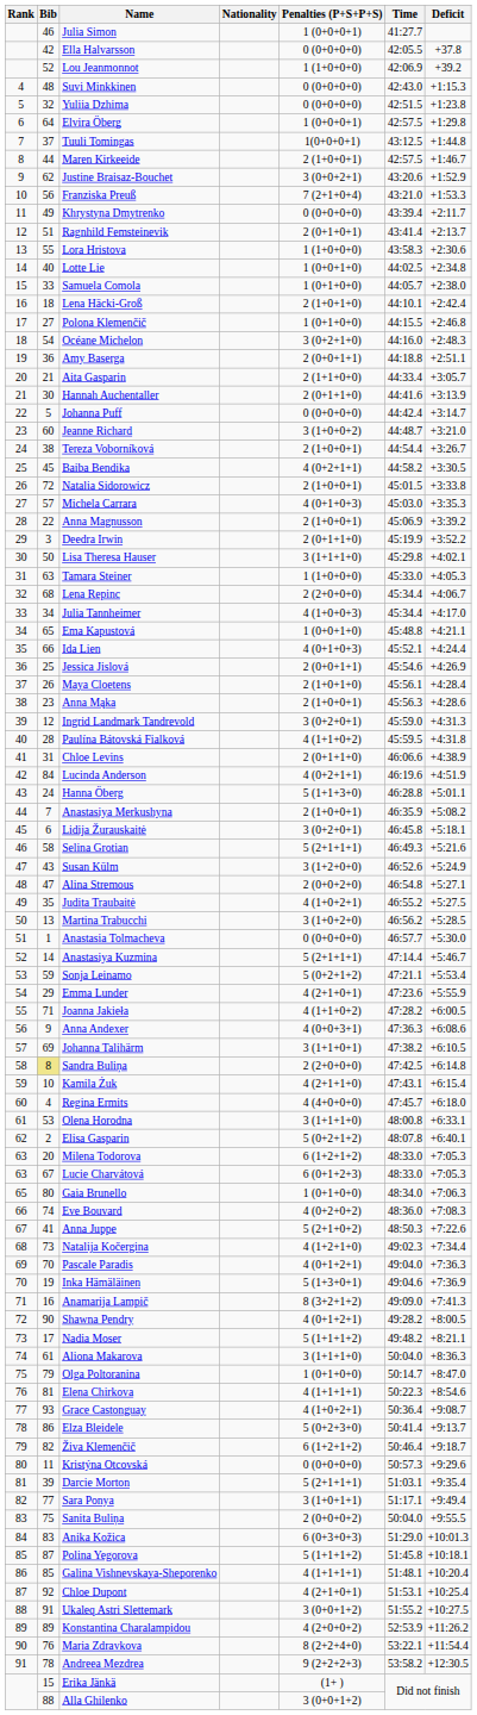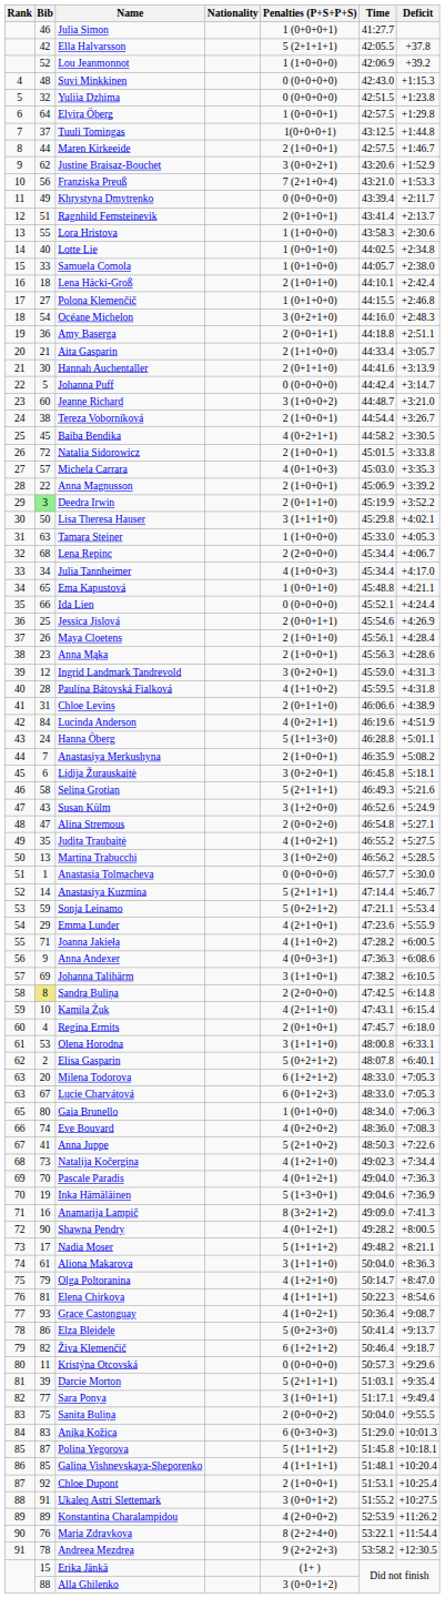 <table class="wikitable sortable" style="text-align:center">
 <tr>
 <th>Rank</th>
 <th>Bib</th>
 <th>Name</th>
 <th>Nationality</th>
 <th>Penalties (P+S+P+S)</th>
 <th>Time</th>
 <th>Deficit</th>
 </tr>
 <tr>
 <td></td>
 <td>46</td>
 <td align=left><a href='#'>Julia Simon</a></td>
 <td align=left></td>
 <td>1 (0+0+0+1)</td>
 <td>41:27.7</td>
 <td></td>
 </tr>
 <tr>
 <td></td>
 <td>42</td>
 <td align=left><a href='#'>Ella Halvarsson</a></td>
 <td align=left></td>
-<td>0 (0+0+0+0)</td>
+<td>5 (2+1+1+1)</td>
 <td>42:05.5</td>
 <td>+37.8</td>
 </tr>
 <tr>
 <td></td>
 <td>52</td>
 <td align=left><a href='#'>Lou Jeanmonnot</a></td>
 <td align=left></td>
 <td>1 (1+0+0+0)</td>
 <td>42:06.9</td>
 <td>+39.2</td>
 </tr>
 <tr>
 <td>4</td>
 <td>48</td>
 <td align=left><a href='#'>Suvi Minkkinen</a></td>
 <td align=left></td>
 <td>0 (0+0+0+0)</td>
 <td>42:43.0</td>
 <td>+1:15.3</td>
 </tr>
 <tr>
 <td>5</td>
 <td>32</td>
 <td align=left><a href='#'>Yuliia Dzhima</a></td>
 <td align=left></td>
 <td>0 (0+0+0+0)</td>
 <td>42:51.5</td>
 <td>+1:23.8</td>
 </tr>
 <tr>
 <td>6</td>
 <td>64</td>
 <td align=left><a href='#'>Elvira Öberg</a></td>
 <td align=left></td>
 <td>1 (0+0+0+1)</td>
 <td>42:57.5</td>
 <td>+1:29.8</td>
 </tr>
 <tr>
 <td>7</td>
 <td>37</td>
 <td align=left><a href='#'>Tuuli Tomingas</a></td>
 <td align=left></td>
 <td>1(0+0+0+1)</td>
 <td>43:12.5</td>
 <td>+1:44.8</td>
 </tr>
 <tr>
 <td>8</td>
 <td>44</td>
 <td align=left><a href='#'>Maren Kirkeeide</a></td>
 <td align=left></td>
 <td>2 (1+0+0+1)</td>
 <td>42:57.5</td>
 <td>+1:46.7</td>
 </tr>
 <tr>
 <td>9</td>
 <td>62</td>
 <td align=left><a href='#'>Justine Braisaz-Bouchet</a></td>
 <td align=left></td>
 <td>3 (0+0+2+1)</td>
 <td>43:20.6</td>
 <td>+1:52.9</td>
 </tr>
 <tr>
 <td>10</td>
 <td>56</td>
 <td align=left><a href='#'>Franziska Preuß</a></td>
 <td align=left></td>
 <td>7 (2+1+0+4)</td>
 <td>43:21.0</td>
 <td>+1:53.3</td>
 </tr>
 <tr>
 <td>11</td>
 <td>49</td>
 <td align=left><a href='#'>Khrystyna Dmytrenko</a></td>
 <td align=left></td>
 <td>0 (0+0+0+0)</td>
 <td>43:39.4</td>
 <td>+2:11.7</td>
 </tr>
 <tr>
 <td>12</td>
 <td>51</td>
 <td align=left><a href='#'>Ragnhild Femsteinevik</a></td>
 <td align=left></td>
 <td>2 (0+1+0+1)</td>
 <td>43:41.4</td>
 <td>+2:13.7</td>
 </tr>
 <tr>
 <td>13</td>
 <td>55</td>
 <td align=left><a href='#'>Lora Hristova</a></td>
 <td align=left></td>
 <td>1 (1+0+0+0)</td>
 <td>43:58.3</td>
 <td>+2:30.6</td>
 </tr>
 <tr>
 <td>14</td>
 <td>40</td>
 <td align=left><a href='#'>Lotte Lie</a></td>
 <td align=left></td>
 <td>1 (0+0+1+0)</td>
 <td>44:02.5</td>
 <td>+2:34.8</td>
 </tr>
 <tr>
 <td>15</td>
 <td>33</td>
 <td align=left><a href='#'>Samuela Comola</a></td>
 <td align=left></td>
 <td>1 (0+1+0+0)</td>
 <td>44:05.7</td>
 <td>+2:38.0</td>
 </tr>
 <tr>
 <td>16</td>
 <td>18</td>
 <td align=left><a href='#'>Lena Häcki-Groß</a></td>
 <td align=left></td>
 <td>2 (1+0+1+0)</td>
 <td>44:10.1</td>
 <td>+2:42.4</td>
 </tr>
 <tr>
 <td>17</td>
 <td>27</td>
 <td align=left><a href='#'>Polona Klemenčič</a></td>
 <td align=left></td>
 <td>1 (0+1+0+0)</td>
 <td>44:15.5</td>
 <td>+2:46.8</td>
 </tr>
 <tr>
 <td>18</td>
 <td>54</td>
 <td align=left><a href='#'>Océane Michelon</a></td>
 <td align=left></td>
 <td>3 (0+2+1+0)</td>
 <td>44:16.0</td>
 <td>+2:48.3</td>
 </tr>
 <tr>
 <td>19</td>
 <td>36</td>
 <td align=left><a href='#'>Amy Baserga</a></td>
 <td align=left></td>
 <td>2 (0+0+1+1)</td>
 <td>44:18.8</td>
 <td>+2:51.1</td>
 </tr>
 <tr>
 <td>20</td>
 <td>21</td>
 <td align=left><a href='#'>Aita Gasparin</a></td>
 <td align=left></td>
 <td>2 (1+1+0+0)</td>
 <td>44:33.4</td>
 <td>+3:05.7</td>
 </tr>
 <tr>
 <td>21</td>
 <td>30</td>
 <td align=left><a href='#'>Hannah Auchentaller</a></td>
 <td align=left></td>
 <td>2 (0+1+1+0)</td>
 <td>44:41.6</td>
 <td>+3:13.9</td>
 </tr>
 <tr>
 <td>22</td>
 <td>5</td>
 <td align=left><a href='#'>Johanna Puff</a></td>
 <td align=left></td>
 <td>0 (0+0+0+0)</td>
 <td>44:42.4</td>
 <td>+3:14.7</td>
 </tr>
 <tr>
 <td>23</td>
 <td>60</td>
 <td align=left><a href='#'>Jeanne Richard</a></td>
 <td align=left></td>
 <td>3 (1+0+0+2)</td>
 <td>44:48.7</td>
 <td>+3:21.0</td>
 </tr>
 <tr>
 <td>24</td>
 <td>38</td>
 <td align=left><a href='#'>Tereza Voborníková</a></td>
 <td align=left></td>
 <td>2 (1+0+0+1)</td>
 <td>44:54.4</td>
 <td>+3:26.7</td>
 </tr>
 <tr>
 <td>25</td>
 <td>45</td>
 <td align=left><a href='#'>Baiba Bendika</a></td>
 <td align=left></td>
 <td>4 (0+2+1+1)</td>
 <td>44:58.2</td>
 <td>+3:30.5</td>
 </tr>
 <tr>
 <td>26</td>
 <td>72</td>
 <td align=left><a href='#'>Natalia Sidorowicz</a></td>
 <td align=left></td>
 <td>2 (1+0+0+1)</td>
 <td>45:01.5</td>
 <td>+3:33.8</td>
 </tr>
 <tr>
 <td>27</td>
 <td>57</td>
 <td align=left><a href='#'>Michela Carrara</a></td>
 <td align=left></td>
 <td>4 (0+1+0+3)</td>
 <td>45:03.0</td>
 <td>+3:35.3</td>
 </tr>
 <tr>
 <td>28</td>
 <td>22</td>
 <td align=left><a href='#'>Anna Magnusson</a></td>
 <td align=left></td>
 <td>2 (1+0+0+1)</td>
 <td>45:06.9</td>
 <td>+3:39.2</td>
 </tr>
 <tr>
 <td>29</td>
-<td>3</td>
+<td style="background: lightgreen;">3</td>
 <td align=left><a href='#'>Deedra Irwin</a></td>
 <td align=left></td>
 <td>2 (0+1+1+0)</td>
 <td>45:19.9</td>
 <td>+3:52.2</td>
 </tr>
 <tr>
 <td>30</td>
 <td>50</td>
 <td align=left><a href='#'>Lisa Theresa Hauser</a></td>
 <td align=left></td>
 <td>3 (1+1+1+0)</td>
 <td>45:29.8</td>
 <td>+4:02.1</td>
 </tr>
 <tr>
 <td>31</td>
 <td>63</td>
 <td align=left><a href='#'>Tamara Steiner</a></td>
 <td align=left></td>
 <td>1 (1+0+0+0)</td>
 <td>45:33.0</td>
 <td>+4:05.3</td>
 </tr>
 <tr>
 <td>32</td>
 <td>68</td>
 <td align=left><a href='#'>Lena Repinc</a></td>
 <td align=left></td>
 <td>2 (2+0+0+0)</td>
 <td>45:34.4</td>
 <td>+4:06.7</td>
 </tr>
 <tr>
 <td>33</td>
 <td>34</td>
 <td align=left><a href='#'>Julia Tannheimer</a></td>
 <td align=left></td>
 <td>4 (1+0+0+3)</td>
 <td>45:34.4</td>
 <td>+4:17.0</td>
 </tr>
 <tr>
 <td>34</td>
 <td>65</td>
 <td align=left><a href='#'>Ema Kapustová</a></td>
 <td align=left></td>
 <td>1 (0+0+1+0)</td>
 <td>45:48.8</td>
 <td>+4:21.1</td>
 </tr>
 <tr>
 <td>35</td>
 <td>66</td>
 <td align=left><a href='#'>Ida Lien</a></td>
 <td align=left></td>
-<td>4 (0+1+0+3)</td>
+<td>0 (0+0+0+0)</td>
 <td>45:52.1</td>
 <td>+4:24.4</td>
 </tr>
 <tr>
 <td>36</td>
 <td>25</td>
 <td align=left><a href='#'>Jessica Jislová</a></td>
 <td align=left></td>
 <td>2 (0+0+1+1)</td>
 <td>45:54.6</td>
 <td>+4:26.9</td>
 </tr>
 <tr>
 <td>37</td>
 <td>26</td>
 <td align=left><a href='#'>Maya Cloetens</a></td>
 <td align=left></td>
 <td>2 (1+0+1+0)</td>
 <td>45:56.1</td>
 <td>+4:28.4</td>
 </tr>
 <tr>
 <td>38</td>
 <td>23</td>
 <td align=left><a href='#'>Anna Mąka</a></td>
 <td align=left></td>
 <td>2 (1+0+0+1)</td>
 <td>45:56.3</td>
 <td>+4:28.6</td>
 </tr>
 <tr>
 <td>39</td>
 <td>12</td>
 <td align=left><a href='#'>Ingrid Landmark Tandrevold</a></td>
 <td align=left></td>
 <td>3 (0+2+0+1)</td>
 <td>45:59.0</td>
 <td>+4:31.3</td>
 </tr>
 <tr>
 <td>40</td>
 <td>28</td>
 <td align=left><a href='#'>Paulína Bátovská Fialková</a></td>
 <td align=left></td>
 <td>4 (1+1+0+2)</td>
 <td>45:59.5</td>
 <td>+4:31.8</td>
 </tr>
 <tr>
 <td>41</td>
 <td>31</td>
 <td align=left><a href='#'>Chloe Levins</a></td>
 <td align=left></td>
 <td>2 (0+1+1+0)</td>
 <td>46:06.6</td>
 <td>+4:38.9</td>
 </tr>
 <tr>
 <td>42</td>
 <td>84</td>
 <td align=left><a href='#'>Lucinda Anderson</a></td>
 <td align=left></td>
 <td>4 (0+2+1+1)</td>
 <td>46:19.6</td>
 <td>+4:51.9</td>
 </tr>
 <tr>
 <td>43</td>
 <td>24</td>
 <td align=left><a href='#'>Hanna Öberg</a></td>
 <td align=left></td>
 <td>5 (1+1+3+0)</td>
 <td>46:28.8</td>
 <td>+5:01.1</td>
 </tr>
 <tr>
 <td>44</td>
 <td>7</td>
 <td align=left><a href='#'>Anastasiya Merkushyna</a></td>
 <td align=left></td>
 <td>2 (1+0+0+1)</td>
 <td>46:35.9</td>
 <td>+5:08.2</td>
 </tr>
 <tr>
 <td>45</td>
 <td>6</td>
 <td align=left><a href='#'>Lidija Žurauskaitė</a></td>
 <td align=left></td>
 <td>3 (0+2+0+1)</td>
 <td>46:45.8</td>
 <td>+5:18.1</td>
 </tr>
 <tr>
 <td>46</td>
 <td>58</td>
 <td align=left><a href='#'>Selina Grotian</a></td>
 <td align=left></td>
 <td>5 (2+1+1+1)</td>
 <td>46:49.3</td>
 <td>+5:21.6</td>
 </tr>
 <tr>
 <td>47</td>
 <td>43</td>
 <td align=left><a href='#'>Susan Külm</a></td>
 <td align=left></td>
 <td>3 (1+2+0+0)</td>
 <td>46:52.6</td>
 <td>+5:24.9</td>
 </tr>
 <tr>
 <td>48</td>
 <td>47</td>
 <td align=left><a href='#'>Alina Stremous</a></td>
 <td align=left></td>
 <td>2 (0+0+2+0)</td>
 <td>46:54.8</td>
 <td>+5:27.1</td>
 </tr>
 <tr>
 <td>49</td>
 <td>35</td>
 <td align=left><a href='#'>Judita Traubaitė</a></td>
 <td align=left></td>
 <td>4 (1+0+2+1)</td>
 <td>46:55.2</td>
 <td>+5:27.5</td>
 </tr>
 <tr>
 <td>50</td>
 <td>13</td>
 <td align=left><a href='#'>Martina Trabucchi</a></td>
 <td align=left></td>
 <td>3 (1+0+2+0)</td>
 <td>46:56.2</td>
 <td>+5:28.5</td>
 </tr>
 <tr>
 <td>51</td>
 <td>1</td>
 <td align=left><a href='#'>Anastasia Tolmacheva</a></td>
 <td align=left></td>
 <td>0 (0+0+0+0)</td>
 <td>46:57.7</td>
 <td>+5:30.0</td>
 </tr>
 <tr>
 <td>52</td>
 <td>14</td>
 <td align=left><a href='#'>Anastasiya Kuzmina</a></td>
 <td align=left></td>
 <td>5 (2+1+1+1)</td>
 <td>47:14.4</td>
 <td>+5:46.7</td>
 </tr>
 <tr>
 <td>53</td>
 <td>59</td>
 <td align=left><a href='#'>Sonja Leinamo</a></td>
 <td align=left></td>
 <td>5 (0+2+1+2)</td>
 <td>47:21.1</td>
 <td>+5:53.4</td>
 </tr>
 <tr>
 <td>54</td>
 <td>29</td>
 <td align=left><a href='#'>Emma Lunder</a></td>
 <td align=left></td>
 <td>4 (2+1+0+1)</td>
 <td>47:23.6</td>
 <td>+5:55.9</td>
 </tr>
 <tr>
 <td>55</td>
 <td>71</td>
 <td align=left><a href='#'>Joanna Jakieła</a></td>
 <td align=left></td>
 <td>4 (1+1+0+2)</td>
 <td>47:28.2</td>
 <td>+6:00.5</td>
 </tr>
 <tr>
 <td>56</td>
 <td>9</td>
 <td align=left><a href='#'>Anna Andexer</a></td>
 <td align=left></td>
 <td>4 (0+0+3+1)</td>
 <td>47:36.3</td>
 <td>+6:08.6</td>
 </tr>
 <tr>
 <td>57</td>
 <td>69</td>
 <td align=left><a href='#'>Johanna Talihärm</a></td>
 <td align=left></td>
 <td>3 (1+1+0+1)</td>
 <td>47:38.2</td>
 <td>+6:10.5</td>
 </tr>
 <tr>
 <td>58</td>
 <td style="background: khaki;">8</td>
 <td align=left><a href='#'>Sandra Buliņa</a></td>
 <td align=left></td>
 <td>2 (2+0+0+0)</td>
 <td>47:42.5</td>
 <td>+6:14.8</td>
 </tr>
 <tr>
 <td>59</td>
 <td>10</td>
 <td align=left><a href='#'>Kamila Żuk</a></td>
 <td align=left></td>
 <td>4 (2+1+1+0)</td>
 <td>47:43.1</td>
 <td>+6:15.4</td>
 </tr>
 <tr>
 <td>60</td>
 <td>4</td>
 <td align=left><a href='#'>Regina Ermits</a></td>
 <td align=left></td>
-<td>4 (4+0+0+0)</td>
+<td>2 (0+1+0+1)</td>
 <td>47:45.7</td>
 <td>+6:18.0</td>
 </tr>
 <tr>
 <td>61</td>
 <td>53</td>
 <td align=left><a href='#'>Olena Horodna</a></td>
 <td align=left></td>
 <td>3 (1+1+1+0)</td>
 <td>48:00.8</td>
 <td>+6:33.1</td>
 </tr>
 <tr>
 <td>62</td>
 <td>2</td>
 <td align=left><a href='#'>Elisa Gasparin</a></td>
 <td align=left></td>
 <td>5 (0+2+1+2)</td>
 <td>48:07.8</td>
 <td>+6:40.1</td>
 </tr>
 <tr>
 <td>63</td>
 <td>20</td>
 <td align=left><a href='#'>Milena Todorova</a></td>
 <td align=left></td>
 <td>6 (1+2+1+2)</td>
 <td>48:33.0</td>
 <td>+7:05.3</td>
 </tr>
 <tr>
 <td>63</td>
 <td>67</td>
 <td align=left><a href='#'>Lucie Charvátová</a></td>
 <td align=left></td>
 <td>6 (0+1+2+3)</td>
 <td>48:33.0</td>
 <td>+7:05.3</td>
 </tr>
 <tr>
 <td>65</td>
 <td>80</td>
 <td align=left><a href='#'>Gaia Brunello</a></td>
 <td align=left></td>
 <td>1 (0+1+0+0)</td>
 <td>48:34.0</td>
 <td>+7:06.3</td>
 </tr>
 <tr>
 <td>66</td>
 <td>74</td>
 <td align=left><a href='#'>Eve Bouvard</a></td>
 <td align=left></td>
 <td>4 (0+2+0+2)</td>
 <td>48:36.0</td>
 <td>+7:08.3</td>
 </tr>
 <tr>
 <td>67</td>
 <td>41</td>
 <td align=left><a href='#'>Anna Juppe</a></td>
 <td align=left></td>
 <td>5 (2+1+0+2)</td>
 <td>48:50.3</td>
 <td>+7:22.6</td>
 </tr>
 <tr>
 <td>68</td>
 <td>73</td>
 <td align=left><a href='#'>Natalija Kočergina</a></td>
 <td align=left></td>
 <td>4 (1+2+1+0)</td>
 <td>49:02.3</td>
 <td>+7:34.4</td>
 </tr>
 <tr>
 <td>69</td>
 <td>70</td>
 <td align=left><a href='#'>Pascale Paradis</a></td>
 <td align=left></td>
 <td>4 (0+1+2+1)</td>
 <td>49:04.0</td>
 <td>+7:36.3</td>
 </tr>
 <tr>
 <td>70</td>
 <td>19</td>
 <td align=left><a href='#'>Inka Hämäläinen</a></td>
 <td align=left></td>
 <td>5 (1+3+0+1)</td>
 <td>49:04.6</td>
 <td>+7:36.9</td>
 </tr>
 <tr>
 <td>71</td>
 <td>16</td>
 <td align=left><a href='#'>Anamarija Lampič</a></td>
 <td align=left></td>
 <td>8 (3+2+1+2)</td>
 <td>49:09.0</td>
 <td>+7:41.3</td>
 </tr>
 <tr>
 <td>72</td>
 <td>90</td>
 <td align=left><a href='#'>Shawna Pendry</a></td>
 <td align=left></td>
 <td>4 (0+1+2+1)</td>
 <td>49:28.2</td>
 <td>+8:00.5</td>
 </tr>
 <tr>
 <td>73</td>
 <td>17</td>
 <td align=left><a href='#'>Nadia Moser</a></td>
 <td align=left></td>
 <td>5 (1+1+1+2)</td>
 <td>49:48.2</td>
 <td>+8:21.1</td>
 </tr>
 <tr>
 <td>74</td>
 <td>61</td>
 <td align=left><a href='#'>Aliona Makarova</a></td>
 <td align=left></td>
 <td>3 (1+1+1+0)</td>
 <td>50:04.0</td>
 <td>+8:36.3</td>
 </tr>
 <tr>
 <td>75</td>
 <td>79</td>
 <td align=left><a href='#'>Olga Poltoranina</a></td>
 <td align=left></td>
-<td>1 (0+1+0+0)</td>
+<td>4 (1+2+1+0)</td>
 <td>50:14.7</td>
 <td>+8:47.0</td>
 </tr>
 <tr>
 <td>76</td>
 <td>81</td>
 <td align=left><a href='#'>Elena Chirkova</a></td>
 <td align=left></td>
 <td>4 (1+1+1+1)</td>
 <td>50:22.3</td>
 <td>+8:54.6</td>
 </tr>
 <tr>
 <td>77</td>
 <td>93</td>
 <td align=left><a href='#'>Grace Castonguay</a></td>
 <td align=left></td>
 <td>4 (1+0+2+1)</td>
 <td>50:36.4</td>
 <td>+9:08.7</td>
 </tr>
 <tr>
 <td>78</td>
 <td>86</td>
 <td align=left><a href='#'>Elza Bleidele</a></td>
 <td align=left></td>
 <td>5 (0+2+3+0)</td>
 <td>50:41.4</td>
 <td>+9:13.7</td>
 </tr>
 <tr>
 <td>79</td>
 <td>82</td>
 <td align=left><a href='#'>Živa Klemenčič</a></td>
 <td align=left></td>
 <td>6 (1+2+1+2)</td>
 <td>50:46.4</td>
 <td>+9:18.7</td>
 </tr>
 <tr>
 <td>80</td>
 <td>11</td>
 <td align=left><a href='#'>Kristýna Otcovská</a></td>
 <td align=left></td>
 <td>0 (0+0+0+0)</td>
 <td>50:57.3</td>
 <td>+9:29.6</td>
 </tr>
 <tr>
 <td>81</td>
 <td>39</td>
 <td align=left><a href='#'>Darcie Morton</a></td>
 <td align=left></td>
 <td>5 (2+1+1+1)</td>
 <td>51:03.1</td>
 <td>+9:35.4</td>
 </tr>
 <tr>
 <td>82</td>
 <td>77</td>
 <td align=left><a href='#'>Sara Ponya</a></td>
 <td align=left></td>
 <td>3 (1+0+1+1)</td>
 <td>51:17.1</td>
 <td>+9:49.4</td>
 </tr>
 <tr>
 <td>83</td>
 <td>75</td>
 <td align=left><a href='#'>Sanita Buliņa</a></td>
 <td align=left></td>
 <td>2 (0+0+0+2)</td>
 <td>50:04.0</td>
 <td>+9:55.5</td>
 </tr>
 <tr>
 <td>84</td>
 <td>83</td>
 <td align=left><a href='#'>Anika Kožica</a></td>
 <td align=left></td>
 <td>6 (0+3+0+3)</td>
 <td>51:29.0</td>
 <td>+10:01.3</td>
 </tr>
 <tr>
 <td>85</td>
 <td>87</td>
 <td align=left><a href='#'>Polina Yegorova</a></td>
 <td align=left></td>
 <td>5 (1+1+1+2)</td>
 <td>51:45.8</td>
 <td>+10:18.1</td>
 </tr>
 <tr>
 <td>86</td>
 <td>85</td>
 <td align=left><a href='#'>Galina Vishnevskaya-Sheporenko</a></td>
 <td align=left></td>
 <td>4 (1+1+1+1)</td>
 <td>51:48.1</td>
 <td>+10:20.4</td>
 </tr>
 <tr>
 <td>87</td>
 <td>92</td>
 <td align=left><a href='#'>Chloe Dupont</a></td>
 <td align=left></td>
-<td>4 (2+1+0+1)</td>
+<td>2 (1+0+0+1)</td>
 <td>51:53.1</td>
 <td>+10:25.4</td>
 </tr>
 <tr>
 <td>88</td>
 <td>91</td>
 <td align=left><a href='#'>Ukaleq Astri Slettemark</a></td>
 <td align=left></td>
 <td>3 (0+0+1+2)</td>
 <td>51:55.2</td>
 <td>+10:27.5</td>
 </tr>
 <tr>
 <td>89</td>
 <td>89</td>
 <td align=left><a href='#'>Konstantina Charalampidou</a></td>
 <td align=left></td>
 <td>4 (2+0+0+2)</td>
 <td>52:53.9</td>
 <td>+11:26.2</td>
 </tr>
 <tr>
 <td>90</td>
 <td>76</td>
 <td align=left><a href='#'>Maria Zdravkova</a></td>
 <td align=left></td>
 <td>8 (2+2+4+0)</td>
 <td>53:22.1</td>
 <td>+11:54.4</td>
 </tr>
 <tr>
 <td>91</td>
 <td>78</td>
 <td align=left><a href='#'>Andreea Mezdrea</a></td>
 <td align=left></td>
 <td>9 (2+2+2+3)</td>
 <td>53:58.2</td>
 <td>+12:30.5</td>
 </tr>
 <tr>
 <td rowspan=2></td>
 <td>15</td>
 <td align=left><a href='#'>Erika Jänkä</a></td>
 <td align=left></td>
 <td>(1+ )</td>
 <td colspan=2 rowspan=2>Did not finish</td>
 </tr>
 <tr>
 <td>88</td>
 <td align=left><a href='#'>Alla Ghilenko</a></td>
 <td align=left></td>
 <td>3 (0+0+1+2)</td>
 </tr>
 </table>
